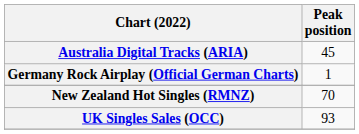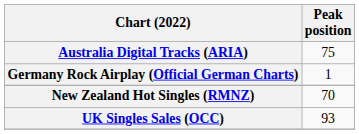 <table class="wikitable sortable plainrowheaders" style="text-align:center">
 <tr>
 <th scope="col">Chart (2022)</th>
 <th scope="col">Peak<br>position</th>
 </tr>
 <tr>
 <th scope="row"><a href='#'>Australia Digital Tracks</a> (<a href='#'>ARIA</a>)</th>
-<td>45</td>
+<td>75</td>
 </tr>
 <tr>
 <th scope="row">Germany Rock Airplay (<a href='#'>Official German Charts</a>)</th>
 <td>1</td>
 </tr>
 <tr>
 </tr>
 <tr>
 <th scope="row">New Zealand Hot Singles (<a href='#'>RMNZ</a>)</th>
 <td>70</td>
 </tr>
 <tr>
 <th scope="row"><a href='#'>UK Singles Sales</a> (<a href='#'>OCC</a>)</th>
 <td>93</td>
 </tr>
 <tr>
 </tr>
 <tr>
 </tr>
 <tr>
 </tr>
 <tr>
 </tr>
 </table>
